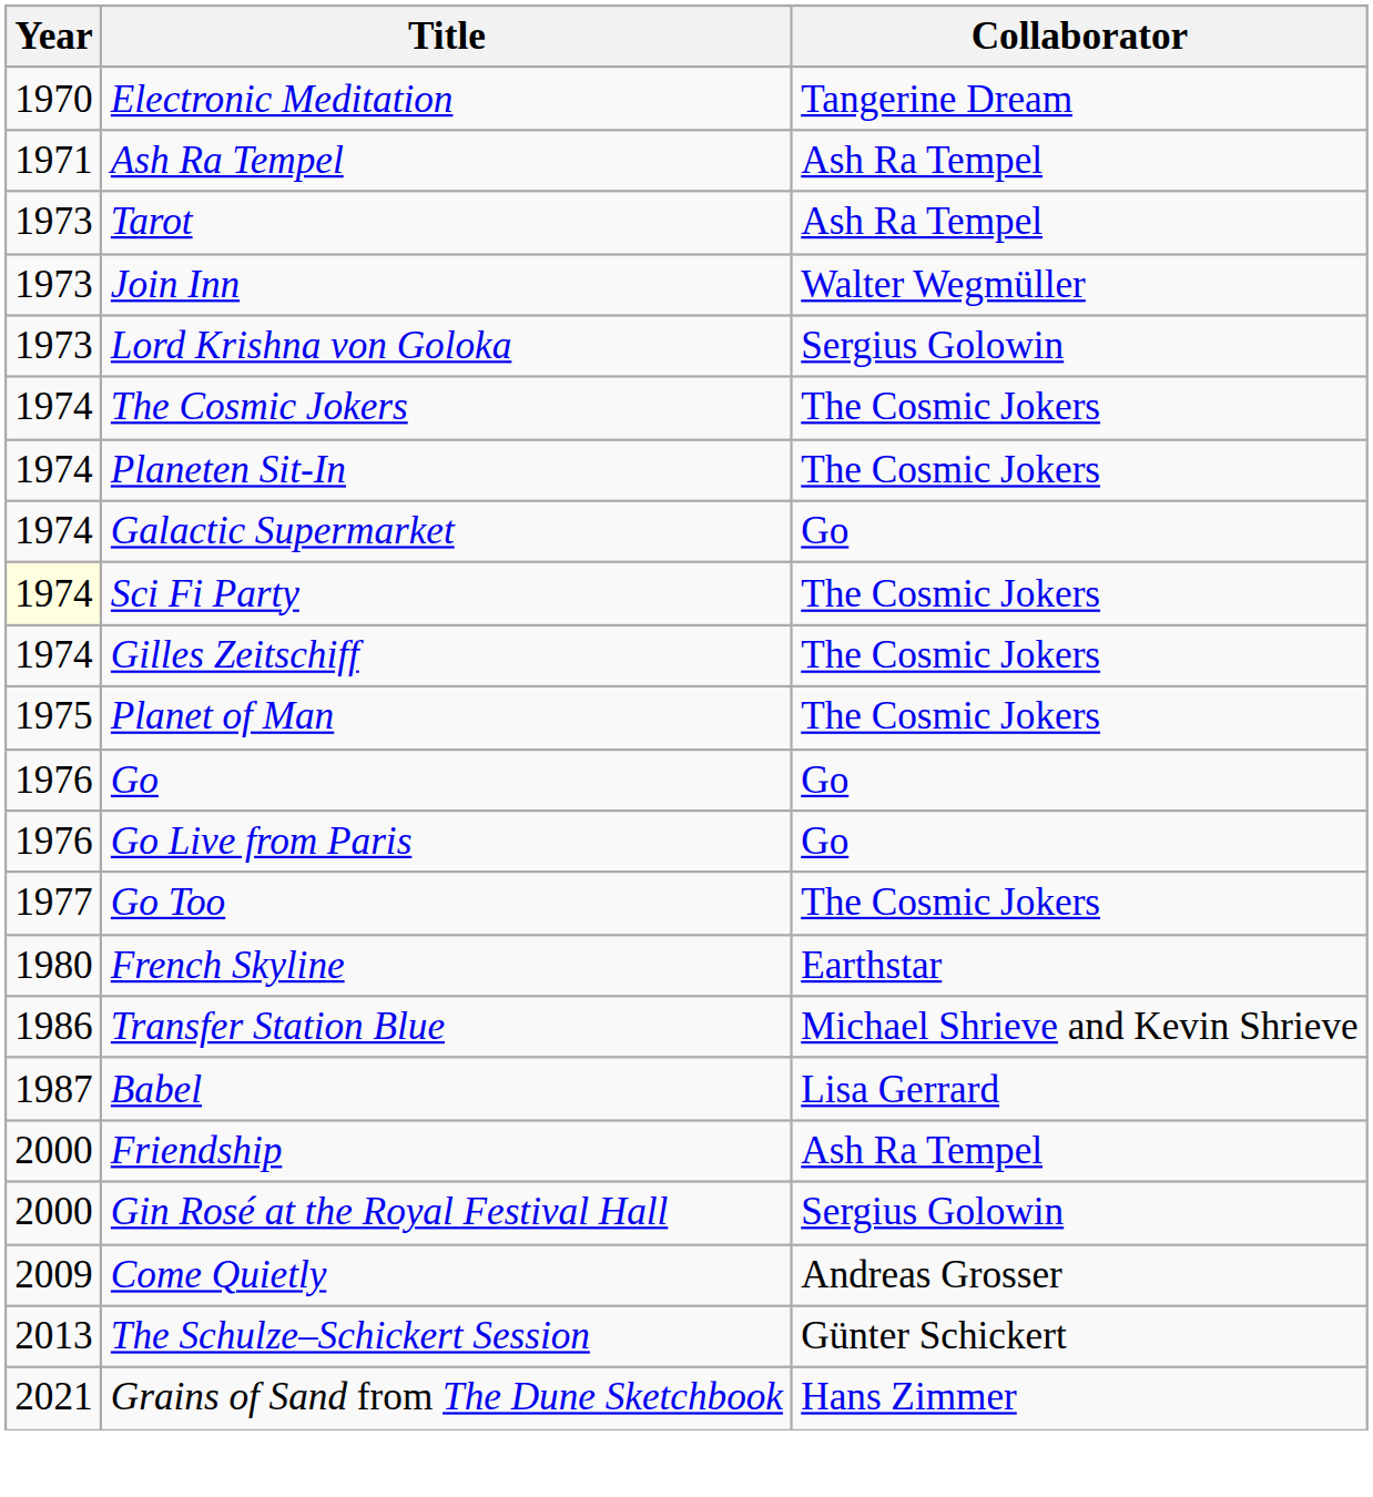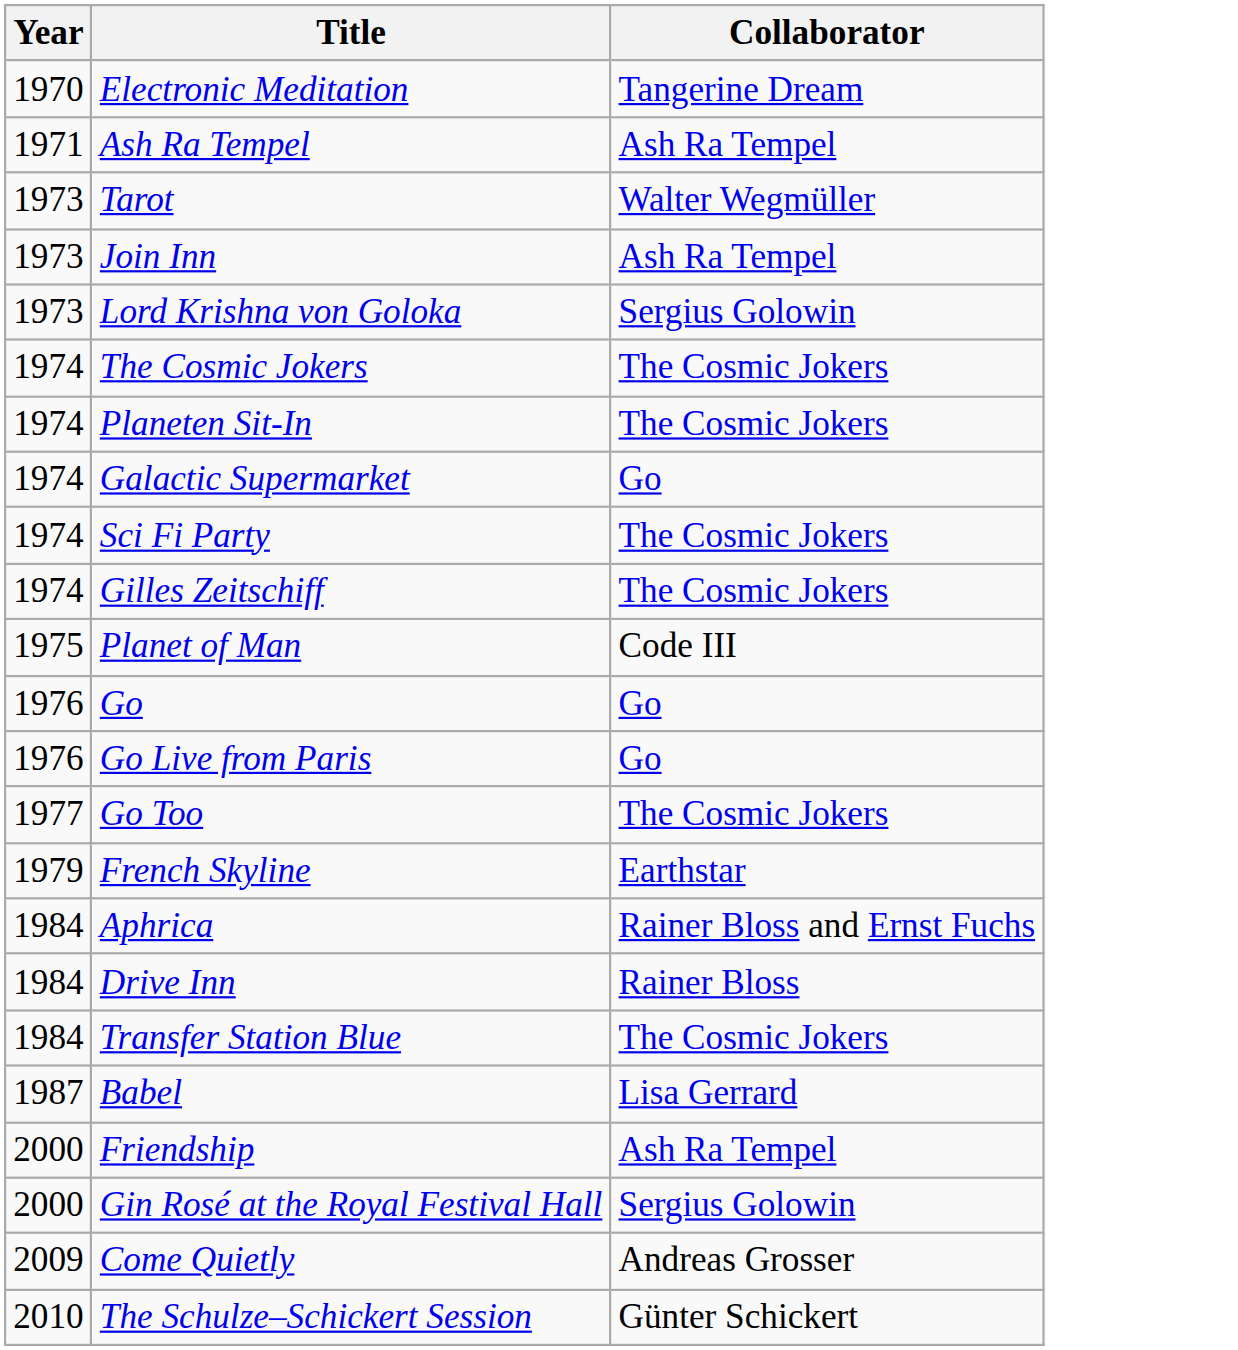 <table class="wikitable">
 <tr>
 <th>Year</th>
 <th>Title</th>
 <th>Collaborator</th>
 </tr>
 <tr>
 <td>1970</td>
 <td><em><a href='#'>Electronic Meditation</a></em></td>
 <td><a href='#'>Tangerine Dream</a></td>
 </tr>
 <tr>
 <td>1971</td>
 <td><em><a href='#'>Ash Ra Tempel</a></em></td>
 <td><a href='#'>Ash Ra Tempel</a></td>
 </tr>
 <tr>
 <td>1973</td>
 <td><em><a href='#'>Tarot</a></em></td>
-<td><a href='#'>Ash Ra Tempel</a></td>
+<td><a href='#'>Walter Wegmüller</a></td>
 </tr>
 <tr>
 <td>1973</td>
 <td><em><a href='#'>Join Inn</a></em></td>
-<td><a href='#'>Walter Wegmüller</a></td>
+<td><a href='#'>Ash Ra Tempel</a></td>
 </tr>
 <tr>
 <td>1973</td>
 <td><em><a href='#'>Lord Krishna von Goloka</a></em></td>
 <td><a href='#'>Sergius Golowin</a></td>
 </tr>
 <tr>
 <td>1974</td>
 <td><em><a href='#'>The Cosmic Jokers</a></em></td>
 <td><a href='#'>The Cosmic Jokers</a></td>
 </tr>
 <tr>
 <td>1974</td>
 <td><em><a href='#'>Planeten Sit-In</a></em></td>
 <td><a href='#'>The Cosmic Jokers</a></td>
 </tr>
 <tr>
 <td>1974</td>
 <td><em><a href='#'>Galactic Supermarket</a></em></td>
 <td><a href='#'>Go</a></td>
 </tr>
 <tr>
-<td style="background: lightyellow;">1974</td>
+<td>1974</td>
 <td><em><a href='#'>Sci Fi Party</a></em></td>
 <td><a href='#'>The Cosmic Jokers</a></td>
 </tr>
 <tr>
 <td>1974</td>
 <td><em><a href='#'>Gilles Zeitschiff</a></em></td>
 <td><a href='#'>The Cosmic Jokers</a></td>
 </tr>
 <tr>
 <td>1975</td>
 <td><em><a href='#'>Planet of Man</a></em></td>
-<td><a href='#'>The Cosmic Jokers</a></td>
+<td>Code III</td>
 </tr>
 <tr>
 <td>1976</td>
 <td><em><a href='#'>Go</a></em></td>
 <td><a href='#'>Go</a></td>
 </tr>
 <tr>
 <td>1976</td>
 <td><em><a href='#'>Go Live from Paris</a></em></td>
 <td><a href='#'>Go</a></td>
 </tr>
 <tr>
 <td>1977</td>
 <td><em><a href='#'>Go Too</a></em></td>
 <td><a href='#'>The Cosmic Jokers</a></td>
 </tr>
 <tr>
-<td>1980</td>
+<td>1979</td>
 <td><em><a href='#'>French Skyline</a></em></td>
 <td><a href='#'>Earthstar</a></td>
 </tr>
 <tr>
-<td>1986</td>
+<td>1984</td>
+<td><em><a href='#'>Aphrica</a></em></td>
+<td><a href='#'>Rainer Bloss</a> and <a href='#'>Ernst Fuchs</a></td>
+</tr>
+<tr>
+<td>1984</td>
+<td><em><a href='#'>Drive Inn</a></em></td>
+<td><a href='#'>Rainer Bloss</a></td>
+</tr>
+<tr>
+<td>1984</td>
 <td><em><a href='#'>Transfer Station Blue</a></em></td>
-<td><a href='#'>Michael Shrieve</a> and Kevin Shrieve</td>
+<td><a href='#'>The Cosmic Jokers</a></td>
 </tr>
 <tr>
 <td>1987</td>
 <td><em><a href='#'>Babel</a></em></td>
 <td><a href='#'>Lisa Gerrard</a></td>
 </tr>
 <tr>
 <td>2000</td>
 <td><em><a href='#'>Friendship</a></em></td>
 <td><a href='#'>Ash Ra Tempel</a></td>
 </tr>
 <tr>
 <td>2000</td>
 <td><em><a href='#'>Gin Rosé at the Royal Festival Hall</a></em></td>
 <td><a href='#'>Sergius Golowin</a></td>
 </tr>
 <tr>
 <td>2009</td>
 <td><em><a href='#'>Come Quietly</a></em></td>
 <td>Andreas Grosser</td>
 </tr>
 <tr>
-<td>2013</td>
+<td>2010</td>
 <td><em><a href='#'>The Schulze–Schickert Session</a></em></td>
 <td>Günter Schickert</td>
 </tr>
-<tr>
-<td>2021</td>
-<td><em>Grains of Sand</em> from <em><a href='#'>The Dune Sketchbook</a></em></td>
-<td><a href='#'>Hans Zimmer</a></td>
-</tr>
 </table>
